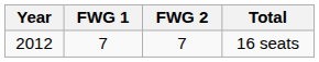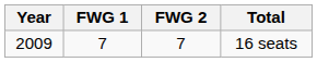 <table class="wikitable" width="300">
 <tr>
 <th>Year</th>
 <th>FWG 1</th>
 <th>FWG 2</th>
 <th>Total</th>
 </tr>
 <tr align="center">
-<td>2012</td>
+<td>2009</td>
 <td>7</td>
 <td>7</td>
 <td>16 seats</td>
 </tr>
 </table>
